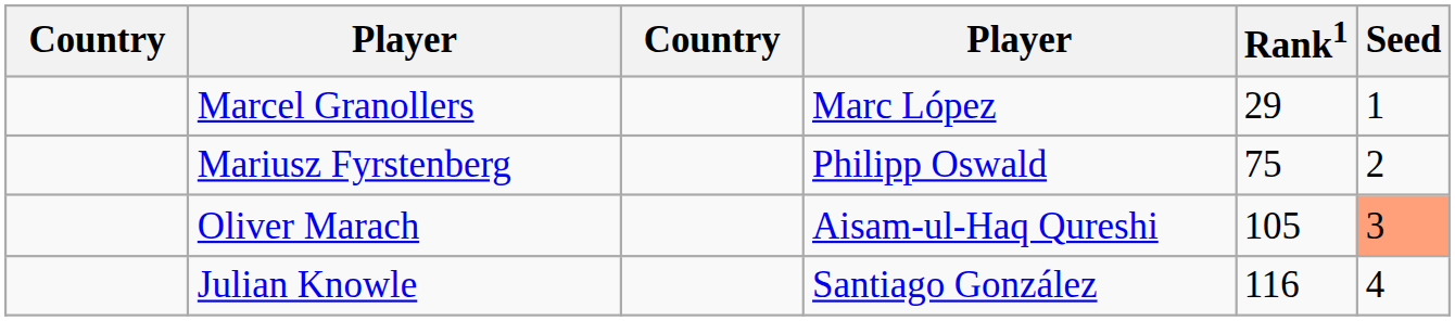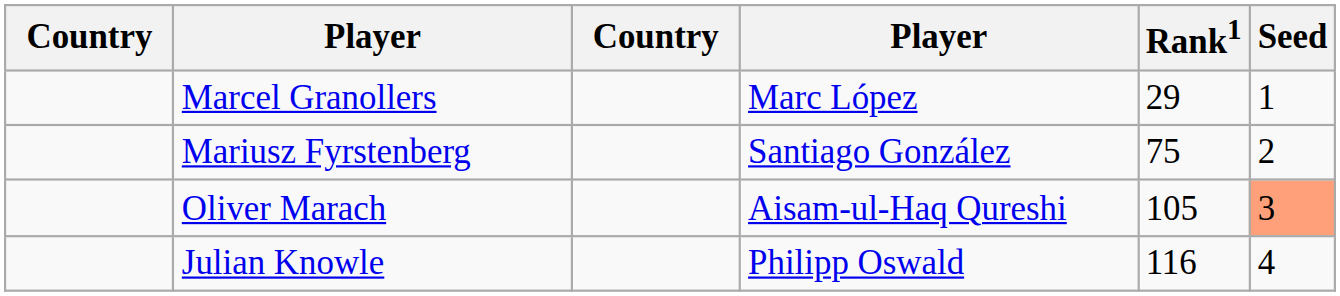 <table class="sortable wikitable">
 <tr>
 <th width="70">Country</th>
 <th width="175">Player</th>
 <th width="70">Country</th>
 <th width="175">Player</th>
 <th>Rank<sup>1</sup></th>
 <th>Seed</th>
 </tr>
 <tr>
 <td></td>
 <td><a href='#'>Marcel Granollers</a></td>
 <td></td>
 <td><a href='#'>Marc López</a></td>
 <td>29</td>
 <td>1</td>
 </tr>
 <tr>
 <td></td>
 <td><a href='#'>Mariusz Fyrstenberg</a></td>
 <td></td>
-<td><a href='#'>Philipp Oswald</a></td>
+<td><a href='#'>Santiago González</a></td>
 <td>75</td>
 <td>2</td>
 </tr>
 <tr>
 <td></td>
 <td><a href='#'>Oliver Marach</a></td>
 <td></td>
 <td><a href='#'>Aisam-ul-Haq Qureshi</a></td>
 <td>105</td>
 <td style="background: lightsalmon;">3</td>
 </tr>
 <tr>
 <td></td>
 <td><a href='#'>Julian Knowle</a></td>
 <td></td>
-<td><a href='#'>Santiago González</a></td>
+<td><a href='#'>Philipp Oswald</a></td>
 <td>116</td>
 <td>4</td>
 </tr>
 </table>
